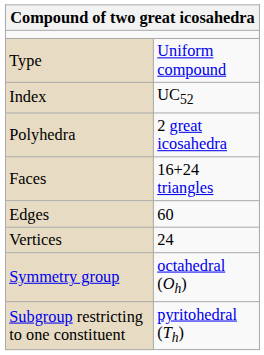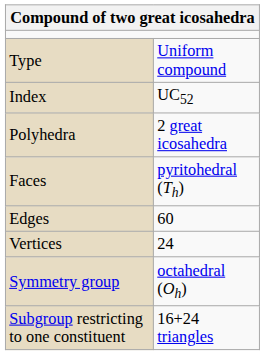 <table class="wikitable" style="float:right; margin-left:8px; width:250px">
 <tr>
 <th bgcolor=#e7dcc3 colspan=2>Compound of two great icosahedra</th>
 </tr>
 <tr>
 <td align=center colspan=2></td>
 </tr>
 <tr>
 <td bgcolor=#e7dcc3>Type</td>
 <td><a href='#'>Uniform compound</a></td>
 </tr>
 <tr>
 <td bgcolor=#e7dcc3>Index</td>
 <td>UC<sub>52</sub></td>
 </tr>
 <tr>
 <td bgcolor=#e7dcc3>Polyhedra</td>
 <td>2 <a href='#'>great icosahedra</a></td>
 </tr>
 <tr>
 <td bgcolor=#e7dcc3>Faces</td>
-<td>16+24 <a href='#'>triangles</a></td>
+<td><a href='#'>pyritohedral</a> (<em>T<sub>h</sub></em>)</td>
 </tr>
 <tr>
 <td bgcolor=#e7dcc3>Edges</td>
 <td>60</td>
 </tr>
 <tr>
 <td bgcolor=#e7dcc3>Vertices</td>
 <td>24</td>
 </tr>
 <tr>
 <td bgcolor=#e7dcc3><a href='#'>Symmetry group</a></td>
 <td><a href='#'>octahedral</a> (<em>O<sub>h</sub></em>)</td>
 </tr>
 <tr>
 <td bgcolor=#e7dcc3><a href='#'>Subgroup</a> restricting to one constituent</td>
-<td><a href='#'>pyritohedral</a> (<em>T<sub>h</sub></em>)</td>
+<td>16+24 <a href='#'>triangles</a></td>
 </tr>
 </table>
